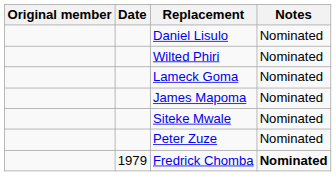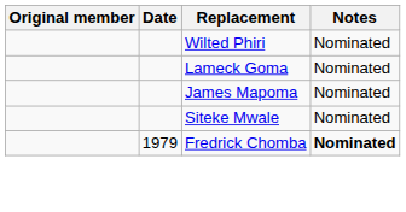 <table class=wikitable sortable">
 <tr>
 <th>Original member</th>
 <th>Date</th>
 <th>Replacement</th>
 <th>Notes</th>
-</tr>
-<tr>
-<td></td>
-<td></td>
-<td><a href='#'>Daniel Lisulo</a></td>
-<td>Nominated</td>
 </tr>
 <tr>
 <td></td>
 <td></td>
 <td><a href='#'>Wilted Phiri</a></td>
 <td>Nominated</td>
 </tr>
 <tr>
 <td></td>
 <td></td>
 <td><a href='#'>Lameck Goma</a></td>
 <td>Nominated</td>
 </tr>
 <tr>
 <td></td>
 <td></td>
 <td><a href='#'>James Mapoma</a></td>
 <td>Nominated</td>
 </tr>
 <tr>
 <td></td>
 <td></td>
 <td><a href='#'>Siteke Mwale</a></td>
 <td>Nominated</td>
 </tr>
 <tr>
 <td></td>
-<td></td>
-<td><a href='#'>Peter Zuze</a></td>
-<td>Nominated</td>
-</tr>
-<tr>
-<td></td>
 <td>1979</td>
 <td><a href='#'>Fredrick Chomba</a></td>
 <td><strong>Nominated</strong></td>
 </tr>
 </table>
